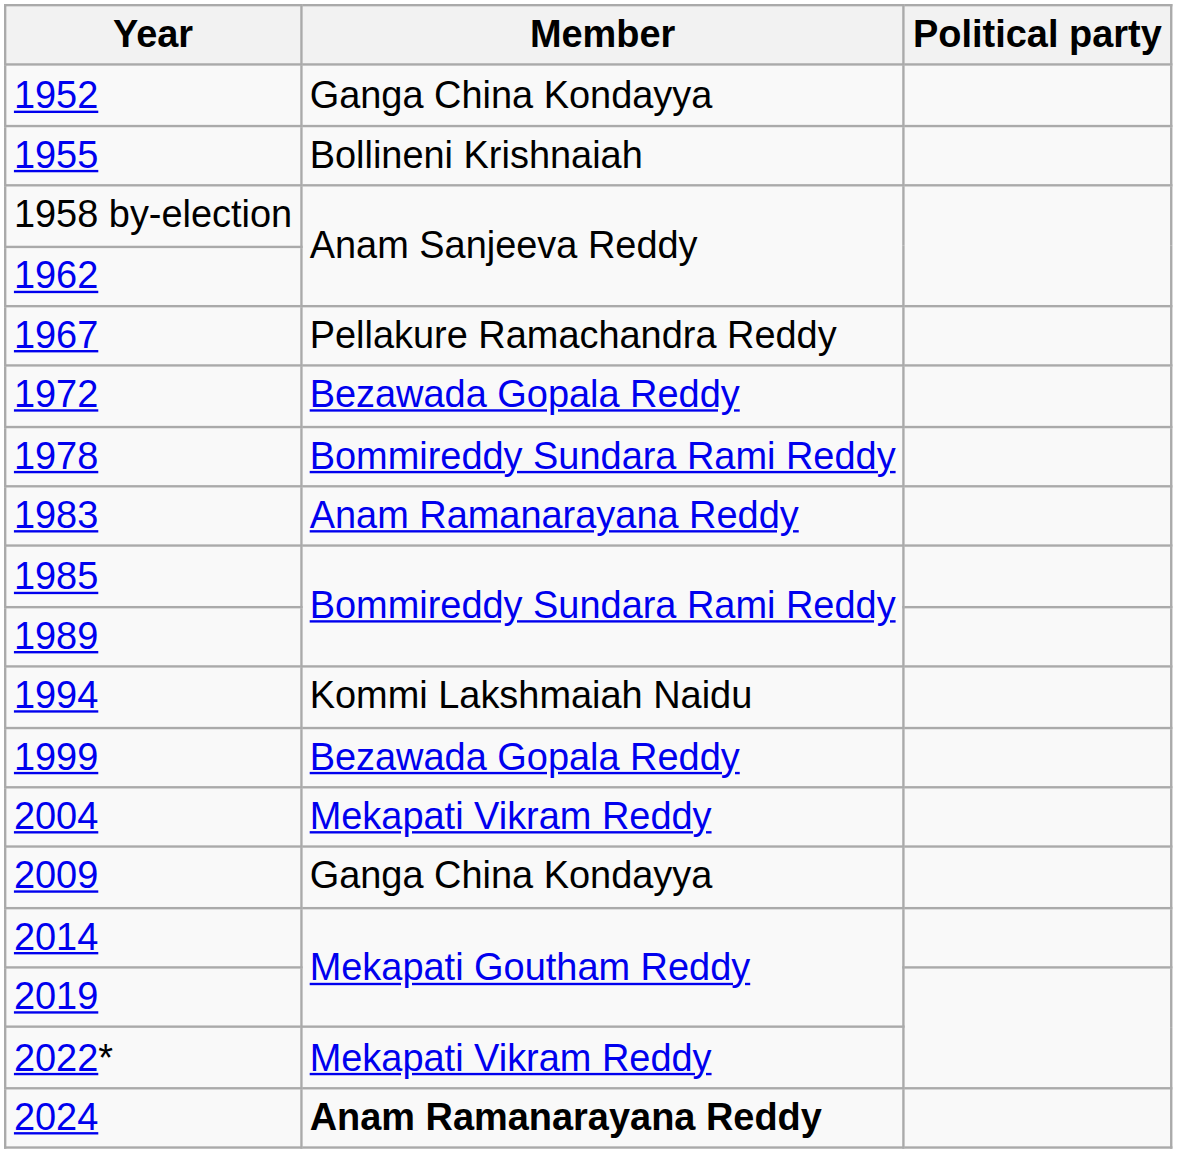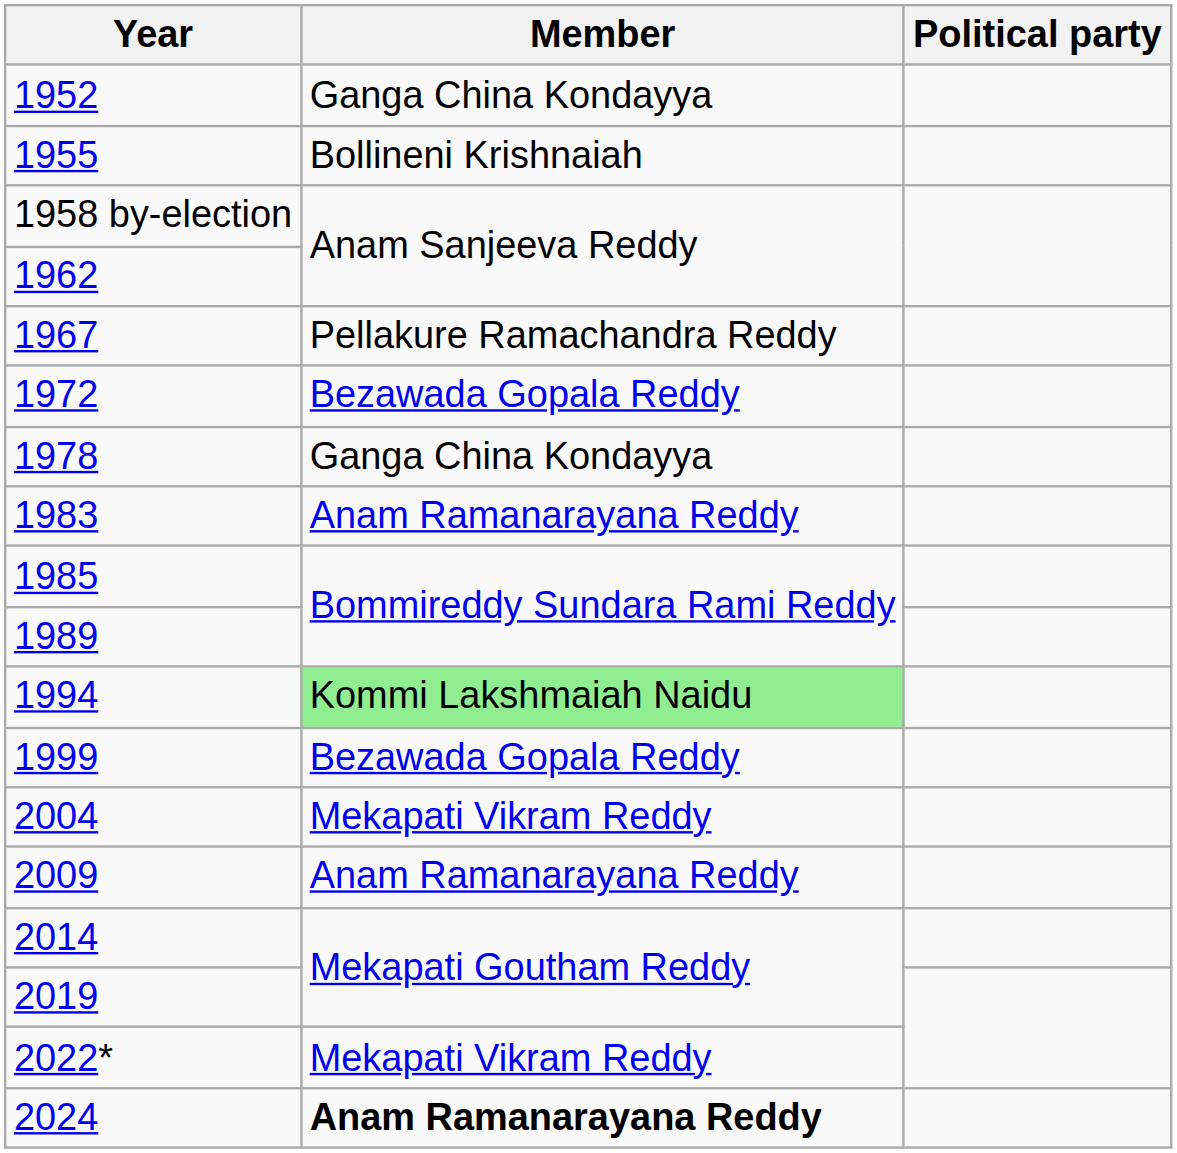 <table class="wikitable sortable">
 <tr>
 <th>Year</th>
 <th>Member</th>
 <th colspan="2">Political party</th>
 </tr>
 <tr>
 <td><a href='#'>1952</a></td>
 <td>Ganga China Kondayya</td>
 <td></td>
 </tr>
 <tr>
 <td><a href='#'>1955</a></td>
 <td>Bollineni Krishnaiah</td>
 <td></td>
 </tr>
 <tr>
 <td>1958 by-election</td>
 <td rowspan="2">Anam Sanjeeva Reddy</td>
 </tr>
 <tr>
 <td><a href='#'>1962</a></td>
 </tr>
 <tr>
 <td><a href='#'>1967</a></td>
 <td>Pellakure Ramachandra Reddy</td>
 <td></td>
 </tr>
 <tr>
 <td><a href='#'>1972</a></td>
 <td><a href='#'>Bezawada Gopala Reddy</a></td>
 <td></td>
 </tr>
 <tr>
 <td><a href='#'>1978</a></td>
-<td><a href='#'>Bommireddy Sundara Rami Reddy</a></td>
+<td>Ganga China Kondayya</td>
 </tr>
 <tr>
 <td><a href='#'>1983</a></td>
 <td><a href='#'>Anam Ramanarayana Reddy</a></td>
 <td></td>
 </tr>
 <tr>
 <td><a href='#'>1985</a></td>
 <td rowspan=2><a href='#'>Bommireddy Sundara Rami Reddy</a></td>
 <td></td>
 </tr>
 <tr>
 <td><a href='#'>1989</a></td>
 </tr>
 <tr>
 <td><a href='#'>1994</a></td>
-<td>Kommi Lakshmaiah Naidu</td>
+<td style="background: lightgreen;">Kommi Lakshmaiah Naidu</td>
 <td></td>
 </tr>
 <tr>
 <td><a href='#'>1999</a></td>
 <td><a href='#'>Bezawada Gopala Reddy</a></td>
 <td></td>
 </tr>
 <tr>
 <td><a href='#'>2004</a></td>
 <td><a href='#'>Mekapati Vikram Reddy</a></td>
 <td></td>
 </tr>
 <tr>
 <td><a href='#'>2009</a></td>
-<td>Ganga China Kondayya</td>
+<td><a href='#'>Anam Ramanarayana Reddy</a></td>
 <td></td>
 </tr>
 <tr>
 <td><a href='#'>2014</a></td>
 <td rowspan=2><a href='#'>Mekapati Goutham Reddy</a></td>
 <td></td>
 </tr>
 <tr>
 <td><a href='#'>2019</a></td>
 </tr>
 <tr>
 <td><a href='#'>2022</a>*</td>
 <td><a href='#'>Mekapati Vikram Reddy</a></td>
 </tr>
 <tr>
 <td><a href='#'>2024</a></td>
 <td><strong>Anam Ramanarayana Reddy</strong></td>
 <td></td>
 </tr>
 </table>
